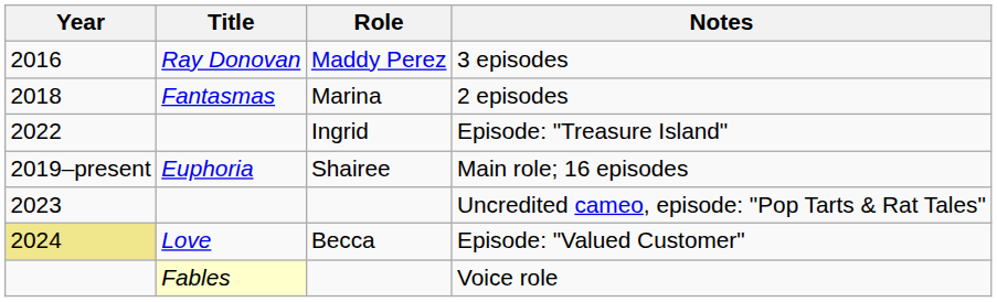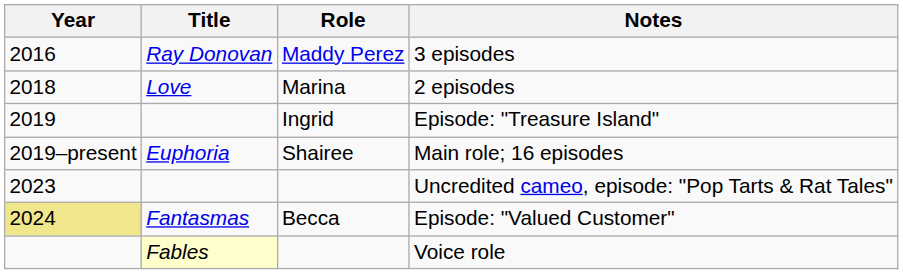 <table class="wikitable sortable">
 <tr>
 <th>Year</th>
 <th>Title</th>
 <th>Role</th>
 <th class="unsortable">Notes</th>
 </tr>
 <tr>
 <td>2016</td>
 <td><em><a href='#'>Ray Donovan</a></em></td>
 <td><a href='#'>Maddy Perez</a></td>
 <td>3 episodes</td>
 </tr>
 <tr>
 <td>2018</td>
-<td><em><a href='#'>Fantasmas</a></em></td>
+<td><em><a href='#'>Love</a></em></td>
 <td>Marina</td>
 <td>2 episodes</td>
 </tr>
 <tr>
-<td>2022</td>
+<td>2019</td>
 <td><em></em></td>
 <td>Ingrid</td>
 <td>Episode: "Treasure Island"</td>
 </tr>
 <tr>
 <td>2019–present</td>
 <td><em><a href='#'>Euphoria</a></em></td>
 <td>Shairee</td>
 <td>Main role; 16 episodes</td>
 </tr>
 <tr>
 <td>2023</td>
 <td><em></em></td>
 <td></td>
 <td>Uncredited <a href='#'>cameo</a>, episode: "Pop Tarts & Rat Tales"</td>
 </tr>
 <tr>
 <td style="background: khaki;">2024</td>
-<td><em><a href='#'>Love</a></em></td>
+<td><em><a href='#'>Fantasmas</a></em></td>
 <td>Becca</td>
 <td>Episode: "Valued Customer"</td>
 </tr>
 <tr>
 <td></td>
 <td style="background:#FFFFCC;"><em>Fables</em> </td>
 <td></td>
 <td>Voice role</td>
 </tr>
 </table>
